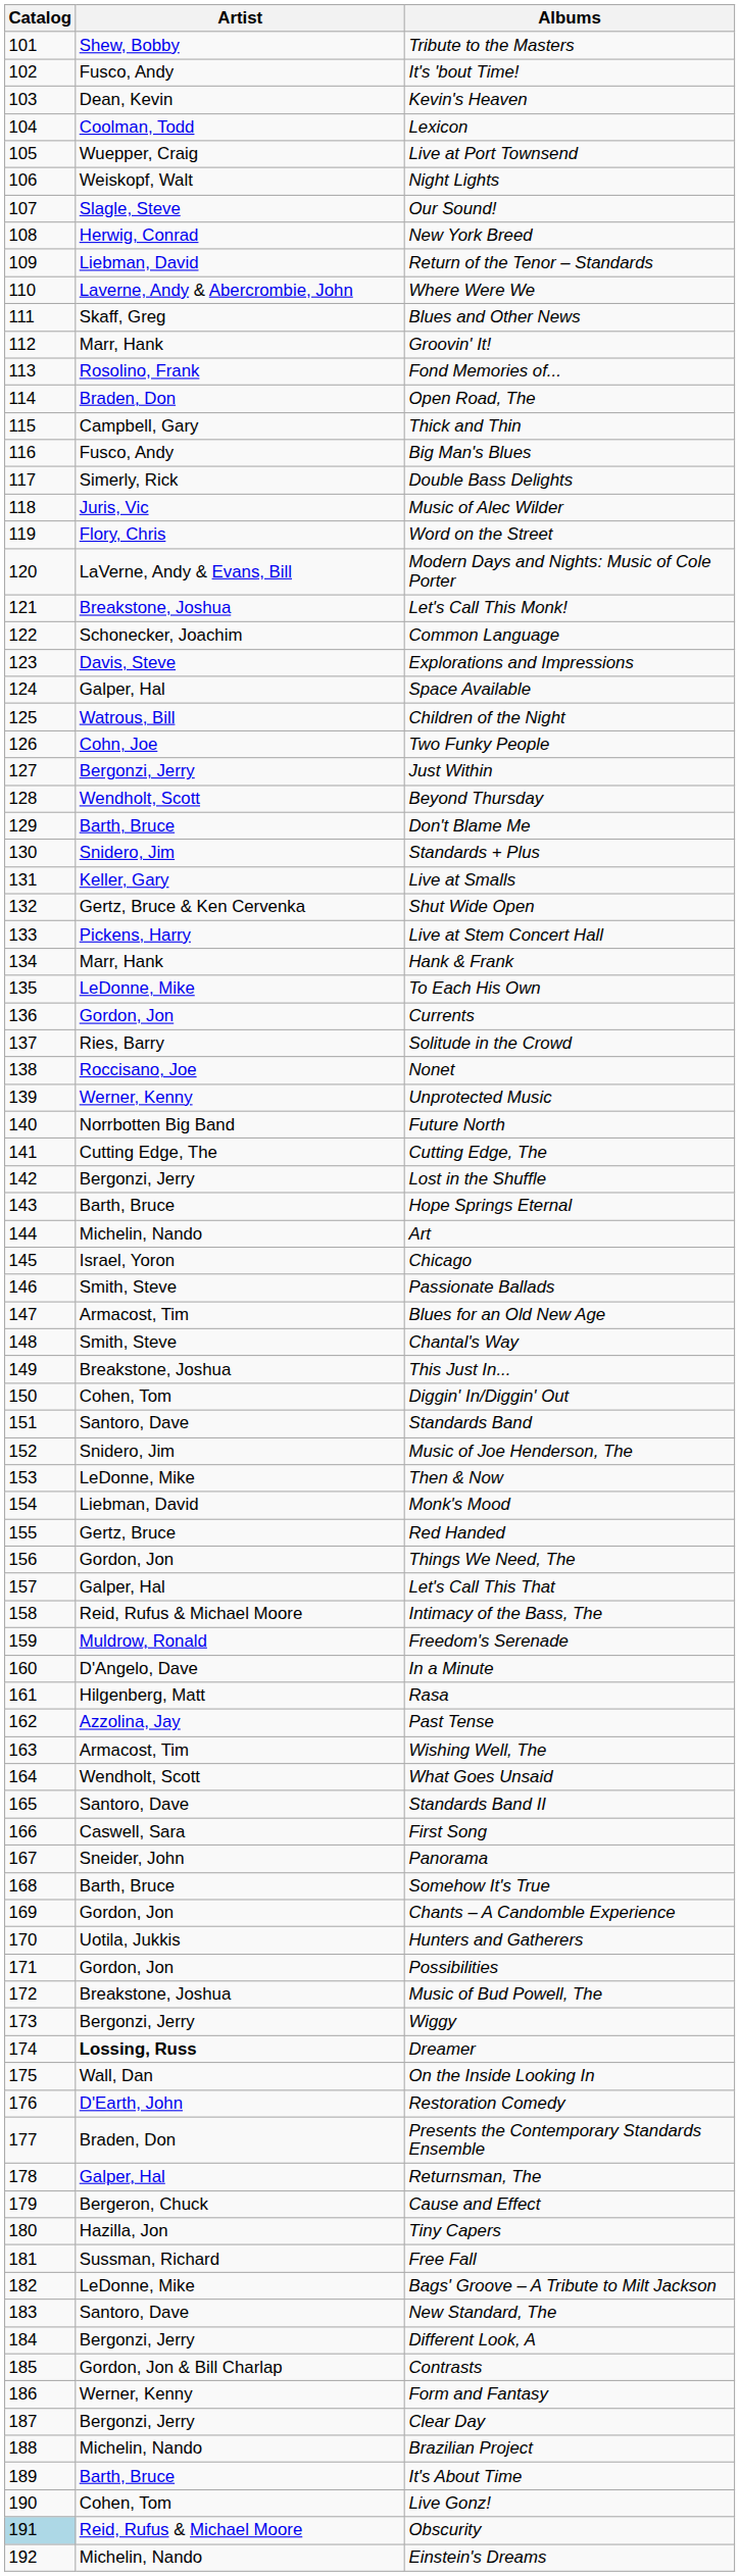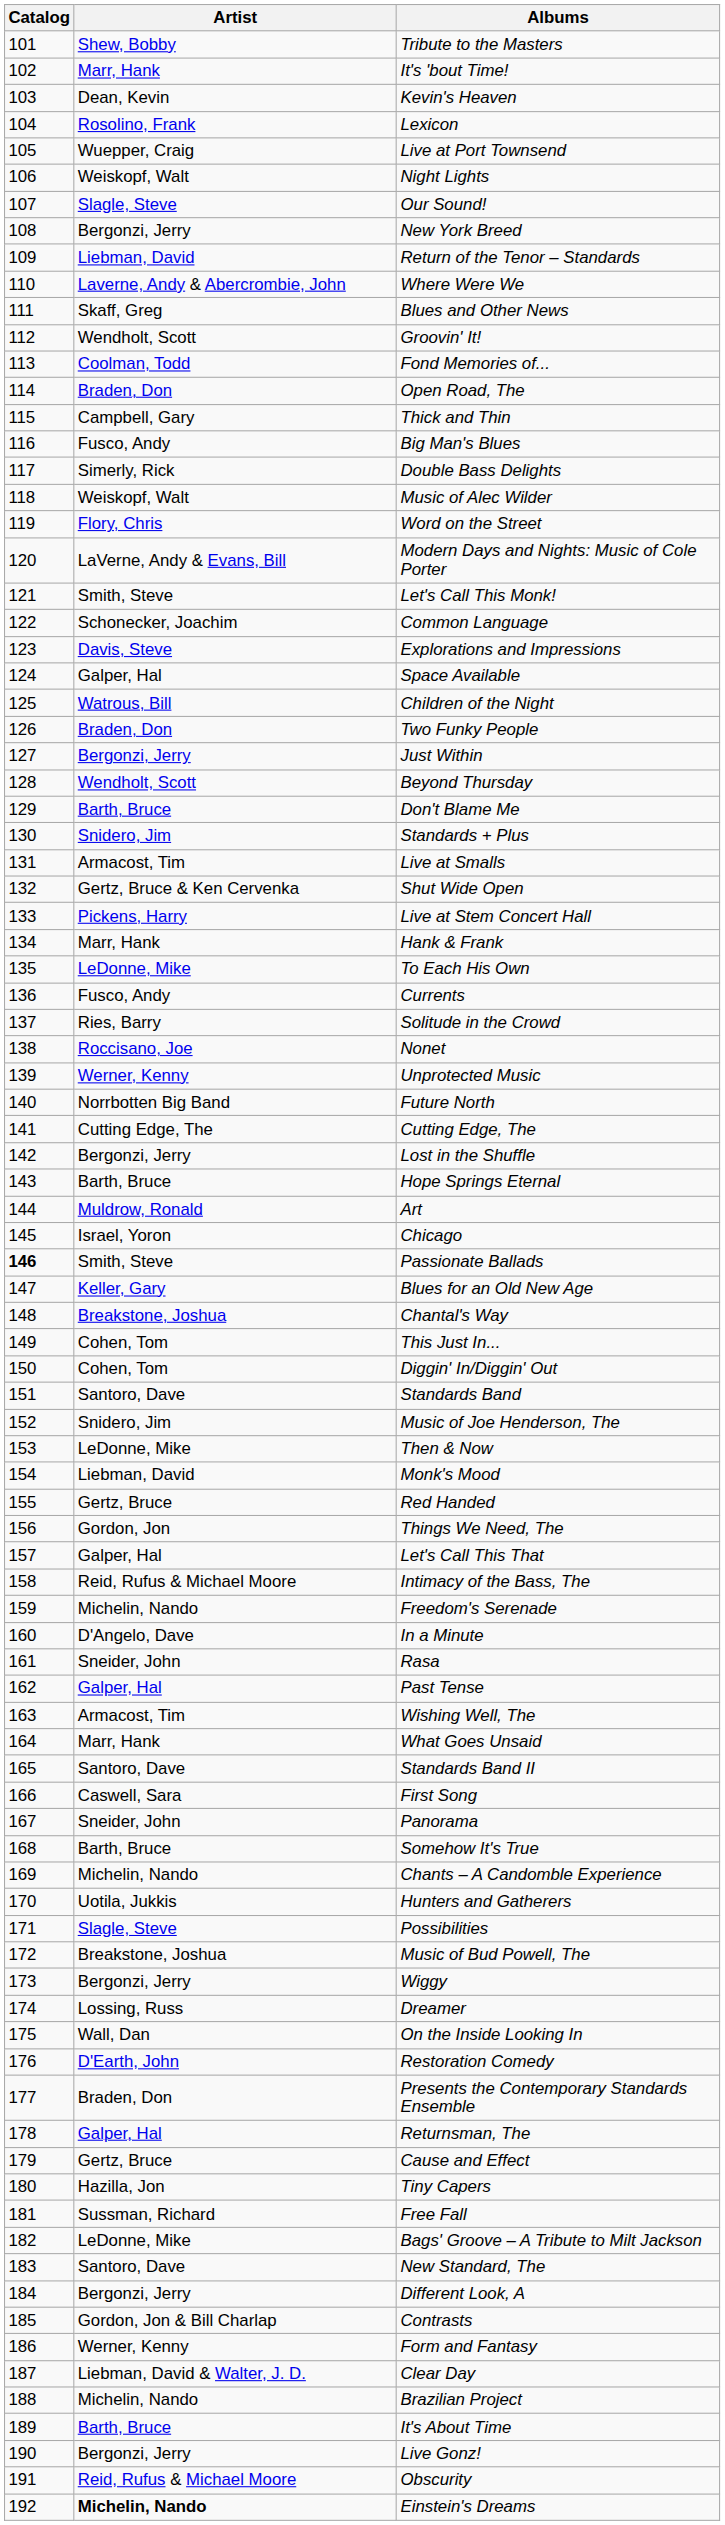 <table class="wikitable sortable">
 <tr>
 <th style="vertical-align:bottom; text-align:center; width:5px;">Catalog</th>
 <th style="text-align:center; width:300px;">Artist</th>
 <th style="vertical-align:bottom; text-align:center; width:300px;">Albums</th>
 </tr>
 <tr>
 <td>101</td>
 <td><a href='#'>Shew, Bobby</a></td>
 <td><em>Tribute to the Masters</em></td>
 </tr>
 <tr>
 <td>102</td>
-<td>Fusco, Andy</td>
+<td><a href='#'>Marr, Hank</a></td>
 <td><em>It's 'bout Time!</em></td>
 </tr>
 <tr>
 <td>103</td>
 <td>Dean, Kevin</td>
 <td><em>Kevin's Heaven</em></td>
 </tr>
 <tr>
 <td>104</td>
-<td><a href='#'>Coolman, Todd</a></td>
+<td><a href='#'>Rosolino, Frank</a></td>
 <td><em>Lexicon</em></td>
 </tr>
 <tr>
 <td>105</td>
 <td>Wuepper, Craig</td>
 <td><em>Live at Port Townsend</em></td>
 </tr>
 <tr>
 <td>106</td>
 <td>Weiskopf, Walt</td>
 <td><em>Night Lights</em></td>
 </tr>
 <tr>
 <td>107</td>
 <td><a href='#'>Slagle, Steve</a></td>
 <td><em>Our Sound!</em></td>
 </tr>
 <tr>
 <td>108</td>
-<td><a href='#'>Herwig, Conrad</a></td>
+<td>Bergonzi, Jerry</td>
 <td><em>New York Breed</em></td>
 </tr>
 <tr>
 <td>109</td>
 <td><a href='#'>Liebman, David</a></td>
 <td><em>Return of the Tenor – Standards</em></td>
 </tr>
 <tr>
 <td>110</td>
 <td><a href='#'>Laverne, Andy</a> & <a href='#'>Abercrombie, John</a></td>
 <td><em>Where Were We</em></td>
 </tr>
 <tr>
 <td>111</td>
 <td>Skaff, Greg</td>
 <td><em>Blues and Other News</em></td>
 </tr>
 <tr>
 <td>112</td>
-<td>Marr, Hank</td>
+<td>Wendholt, Scott</td>
 <td><em>Groovin' It!</em></td>
 </tr>
 <tr>
 <td>113</td>
-<td><a href='#'>Rosolino, Frank</a></td>
+<td><a href='#'>Coolman, Todd</a></td>
 <td><em>Fond Memories of...</em></td>
 </tr>
 <tr>
 <td>114</td>
 <td><a href='#'>Braden, Don</a></td>
 <td><em>Open Road, The</em></td>
 </tr>
 <tr>
 <td>115</td>
 <td>Campbell, Gary</td>
 <td><em>Thick and Thin</em></td>
 </tr>
 <tr>
 <td>116</td>
 <td>Fusco, Andy</td>
 <td><em>Big Man's Blues</em></td>
 </tr>
 <tr>
 <td>117</td>
 <td>Simerly, Rick</td>
 <td><em>Double Bass Delights</em></td>
 </tr>
 <tr>
 <td>118</td>
-<td><a href='#'>Juris, Vic</a></td>
+<td>Weiskopf, Walt</td>
 <td><em>Music of Alec Wilder</em></td>
 </tr>
 <tr>
 <td>119</td>
 <td><a href='#'>Flory, Chris</a></td>
 <td><em>Word on the Street</em></td>
 </tr>
 <tr>
 <td>120</td>
 <td>LaVerne, Andy & <a href='#'>Evans, Bill</a></td>
 <td><em>Modern Days and Nights: Music of Cole Porter</em></td>
 </tr>
 <tr>
 <td>121</td>
-<td><a href='#'>Breakstone, Joshua</a></td>
+<td>Smith, Steve</td>
 <td><em>Let's Call This Monk!</em></td>
 </tr>
 <tr>
 <td>122</td>
 <td>Schonecker, Joachim</td>
 <td><em>Common Language</em></td>
 </tr>
 <tr>
 <td>123</td>
 <td><a href='#'>Davis, Steve</a></td>
 <td><em>Explorations and Impressions</em></td>
 </tr>
 <tr>
 <td>124</td>
 <td>Galper, Hal</td>
 <td><em>Space Available</em></td>
 </tr>
 <tr>
 <td>125</td>
 <td><a href='#'>Watrous, Bill</a></td>
 <td><em>Children of the Night</em></td>
 </tr>
 <tr>
 <td>126</td>
-<td><a href='#'>Cohn, Joe</a></td>
+<td><a href='#'>Braden, Don</a></td>
 <td><em>Two Funky People</em></td>
 </tr>
 <tr>
 <td>127</td>
 <td><a href='#'>Bergonzi, Jerry</a></td>
 <td><em>Just Within</em></td>
 </tr>
 <tr>
 <td>128</td>
 <td><a href='#'>Wendholt, Scott</a></td>
 <td><em>Beyond Thursday</em></td>
 </tr>
 <tr>
 <td>129</td>
 <td><a href='#'>Barth, Bruce</a></td>
 <td><em>Don't Blame Me</em></td>
 </tr>
 <tr>
 <td>130</td>
 <td><a href='#'>Snidero, Jim</a></td>
 <td><em>Standards + Plus</em></td>
 </tr>
 <tr>
 <td>131</td>
-<td><a href='#'>Keller, Gary</a></td>
+<td>Armacost, Tim</td>
 <td><em>Live at Smalls</em></td>
 </tr>
 <tr>
 <td>132</td>
 <td>Gertz, Bruce & Ken Cervenka</td>
 <td><em>Shut Wide Open</em></td>
 </tr>
 <tr>
 <td>133</td>
 <td><a href='#'>Pickens, Harry</a></td>
 <td><em>Live at Stem Concert Hall</em></td>
 </tr>
 <tr>
 <td>134</td>
 <td>Marr, Hank</td>
 <td><em>Hank & Frank</em></td>
 </tr>
 <tr>
 <td>135</td>
 <td><a href='#'>LeDonne, Mike</a></td>
 <td><em>To Each His Own</em></td>
 </tr>
 <tr>
 <td>136</td>
-<td><a href='#'>Gordon, Jon</a></td>
+<td>Fusco, Andy</td>
 <td><em>Currents</em></td>
 </tr>
 <tr>
 <td>137</td>
 <td>Ries, Barry</td>
 <td><em>Solitude in the Crowd</em></td>
 </tr>
 <tr>
 <td>138</td>
 <td><a href='#'>Roccisano, Joe</a></td>
 <td><em>Nonet</em></td>
 </tr>
 <tr>
 <td>139</td>
 <td><a href='#'>Werner, Kenny</a></td>
 <td><em>Unprotected Music</em></td>
 </tr>
 <tr>
 <td>140</td>
 <td>Norrbotten Big Band</td>
 <td><em>Future North</em></td>
 </tr>
 <tr>
 <td>141</td>
 <td>Cutting Edge, The</td>
 <td><em>Cutting Edge, The</em></td>
 </tr>
 <tr>
 <td>142</td>
 <td>Bergonzi, Jerry</td>
 <td><em>Lost in the Shuffle</em></td>
 </tr>
 <tr>
 <td>143</td>
 <td>Barth, Bruce</td>
 <td><em>Hope Springs Eternal</em></td>
 </tr>
 <tr>
 <td>144</td>
-<td>Michelin, Nando</td>
+<td><a href='#'>Muldrow, Ronald</a></td>
 <td><em>Art</em></td>
 </tr>
 <tr>
 <td>145</td>
 <td>Israel, Yoron</td>
 <td><em>Chicago</em></td>
 </tr>
 <tr>
-<td>146</td>
+<td><strong>146</strong></td>
 <td>Smith, Steve</td>
 <td><em>Passionate Ballads</em></td>
 </tr>
 <tr>
 <td>147</td>
-<td>Armacost, Tim</td>
+<td><a href='#'>Keller, Gary</a></td>
 <td><em>Blues for an Old New Age</em></td>
 </tr>
 <tr>
 <td>148</td>
-<td>Smith, Steve</td>
+<td><a href='#'>Breakstone, Joshua</a></td>
 <td><em>Chantal's Way</em></td>
 </tr>
 <tr>
 <td>149</td>
-<td>Breakstone, Joshua</td>
+<td>Cohen, Tom</td>
 <td><em>This Just In...</em></td>
 </tr>
 <tr>
 <td>150</td>
 <td>Cohen, Tom</td>
 <td><em>Diggin' In/Diggin' Out</em></td>
 </tr>
 <tr>
 <td>151</td>
 <td>Santoro, Dave</td>
 <td><em>Standards Band</em></td>
 </tr>
 <tr>
 <td>152</td>
 <td>Snidero, Jim</td>
 <td><em>Music of Joe Henderson, The</em></td>
 </tr>
 <tr>
 <td>153</td>
 <td>LeDonne, Mike</td>
 <td><em>Then & Now</em></td>
 </tr>
 <tr>
 <td>154</td>
 <td>Liebman, David</td>
 <td><em>Monk's Mood</em></td>
 </tr>
 <tr>
 <td>155</td>
 <td>Gertz, Bruce</td>
 <td><em>Red Handed</em></td>
 </tr>
 <tr>
 <td>156</td>
 <td>Gordon, Jon</td>
 <td><em>Things We Need, The</em></td>
 </tr>
 <tr>
 <td>157</td>
 <td>Galper, Hal</td>
 <td><em>Let's Call This That</em></td>
 </tr>
 <tr>
 <td>158</td>
 <td>Reid, Rufus & Michael Moore</td>
 <td><em>Intimacy of the Bass, The</em></td>
 </tr>
 <tr>
 <td>159</td>
-<td><a href='#'>Muldrow, Ronald</a></td>
+<td>Michelin, Nando</td>
 <td><em>Freedom's Serenade</em></td>
 </tr>
 <tr>
 <td>160</td>
 <td>D'Angelo, Dave</td>
 <td><em>In a Minute</em></td>
 </tr>
 <tr>
 <td>161</td>
-<td>Hilgenberg, Matt</td>
+<td>Sneider, John</td>
 <td><em>Rasa</em></td>
 </tr>
 <tr>
 <td>162</td>
-<td><a href='#'>Azzolina, Jay</a></td>
+<td><a href='#'>Galper, Hal</a></td>
 <td><em>Past Tense</em></td>
 </tr>
 <tr>
 <td>163</td>
 <td>Armacost, Tim</td>
 <td><em>Wishing Well, The</em></td>
 </tr>
 <tr>
 <td>164</td>
-<td>Wendholt, Scott</td>
+<td>Marr, Hank</td>
 <td><em>What Goes Unsaid</em></td>
 </tr>
 <tr>
 <td>165</td>
 <td>Santoro, Dave</td>
 <td><em>Standards Band II</em></td>
 </tr>
 <tr>
 <td>166</td>
 <td>Caswell, Sara</td>
 <td><em>First Song</em></td>
 </tr>
 <tr>
 <td>167</td>
 <td>Sneider, John</td>
 <td><em>Panorama</em></td>
 </tr>
 <tr>
 <td>168</td>
 <td>Barth, Bruce</td>
 <td><em>Somehow It's True</em></td>
 </tr>
 <tr>
 <td>169</td>
-<td>Gordon, Jon</td>
+<td>Michelin, Nando</td>
 <td><em>Chants – A Candomble Experience</em></td>
 </tr>
 <tr>
 <td>170</td>
 <td>Uotila, Jukkis</td>
 <td><em>Hunters and Gatherers</em></td>
 </tr>
 <tr>
 <td>171</td>
-<td>Gordon, Jon</td>
+<td><a href='#'>Slagle, Steve</a></td>
 <td><em>Possibilities</em></td>
 </tr>
 <tr>
 <td>172</td>
 <td>Breakstone, Joshua</td>
 <td><em>Music of Bud Powell, The</em></td>
 </tr>
 <tr>
 <td>173</td>
 <td>Bergonzi, Jerry</td>
 <td><em>Wiggy</em></td>
 </tr>
 <tr>
 <td>174</td>
-<td><strong>Lossing, Russ</strong></td>
+<td>Lossing, Russ</td>
 <td><em>Dreamer</em></td>
 </tr>
 <tr>
 <td>175</td>
 <td>Wall, Dan</td>
 <td><em>On the Inside Looking In</em></td>
 </tr>
 <tr>
 <td>176</td>
 <td><a href='#'>D'Earth, John</a></td>
 <td><em>Restoration Comedy</em></td>
 </tr>
 <tr>
 <td>177</td>
 <td>Braden, Don</td>
 <td><em>Presents the Contemporary Standards Ensemble</em></td>
 </tr>
 <tr>
 <td>178</td>
 <td><a href='#'>Galper, Hal</a></td>
 <td><em>Returnsman, The</em></td>
 </tr>
 <tr>
 <td>179</td>
-<td>Bergeron, Chuck</td>
+<td>Gertz, Bruce</td>
 <td><em>Cause and Effect</em></td>
 </tr>
 <tr>
 <td>180</td>
 <td>Hazilla, Jon</td>
 <td><em>Tiny Capers</em></td>
 </tr>
 <tr>
 <td>181</td>
 <td>Sussman, Richard</td>
 <td><em>Free Fall</em></td>
 </tr>
 <tr>
 <td>182</td>
 <td>LeDonne, Mike</td>
 <td><em>Bags' Groove – A Tribute to Milt Jackson</em></td>
 </tr>
 <tr>
 <td>183</td>
 <td>Santoro, Dave</td>
 <td><em>New Standard, The</em></td>
 </tr>
 <tr>
 <td>184</td>
 <td>Bergonzi, Jerry</td>
 <td><em>Different Look, A</em></td>
 </tr>
 <tr>
 <td>185</td>
 <td>Gordon, Jon & Bill Charlap</td>
 <td><em>Contrasts</em></td>
 </tr>
 <tr>
 <td>186</td>
 <td>Werner, Kenny</td>
 <td><em>Form and Fantasy</em></td>
 </tr>
 <tr>
 <td>187</td>
-<td>Bergonzi, Jerry</td>
+<td>Liebman, David & <a href='#'>Walter, J. D.</a></td>
 <td><em>Clear Day</em></td>
 </tr>
 <tr>
 <td>188</td>
 <td>Michelin, Nando</td>
 <td><em>Brazilian Project</em></td>
 </tr>
 <tr>
 <td>189</td>
 <td><a href='#'>Barth, Bruce</a></td>
 <td><em>It's About Time</em></td>
 </tr>
 <tr>
 <td>190</td>
-<td>Cohen, Tom</td>
+<td>Bergonzi, Jerry</td>
 <td><em>Live Gonz!</em></td>
 </tr>
 <tr>
-<td style="background: lightblue;">191</td>
+<td>191</td>
 <td><a href='#'>Reid, Rufus</a> & <a href='#'>Michael Moore</a></td>
 <td><em>Obscurity</em></td>
 </tr>
 <tr>
 <td>192</td>
-<td>Michelin, Nando</td>
+<td><strong>Michelin, Nando</strong></td>
 <td><em>Einstein's Dreams</em></td>
 </tr>
 </table>
